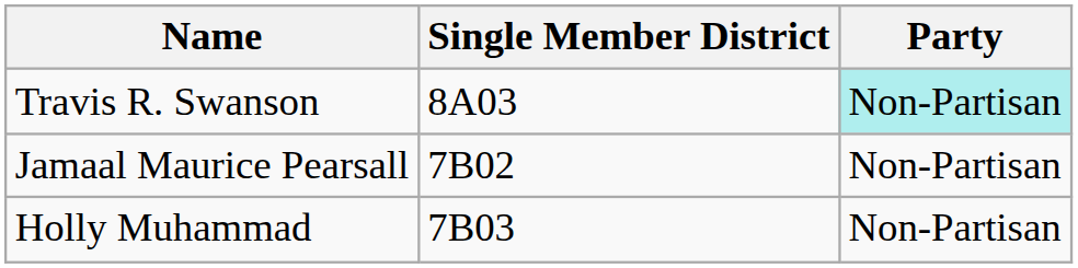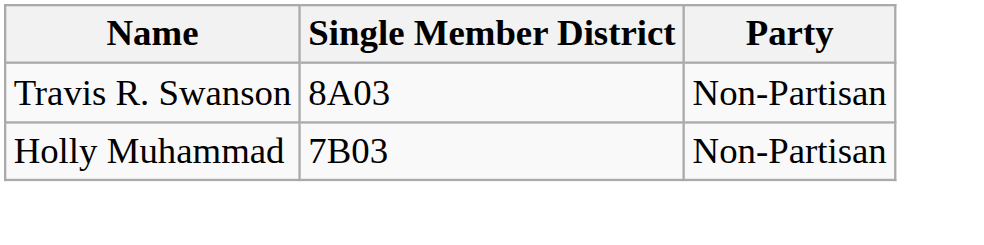 <table class="wikitable">
 <tr>
 <th>Name</th>
 <th>Single Member District</th>
 <th>Party</th>
 </tr>
 <tr>
 <td>Travis R. Swanson</td>
 <td>8A03</td>
-<td style="background: paleturquoise;">Non-Partisan</td>
-</tr>
-<tr>
-<td>Jamaal Maurice Pearsall</td>
-<td>7B02</td>
 <td>Non-Partisan</td>
 </tr>
 <tr>
 <td>Holly Muhammad</td>
 <td>7B03</td>
 <td>Non-Partisan</td>
 </tr>
 </table>
